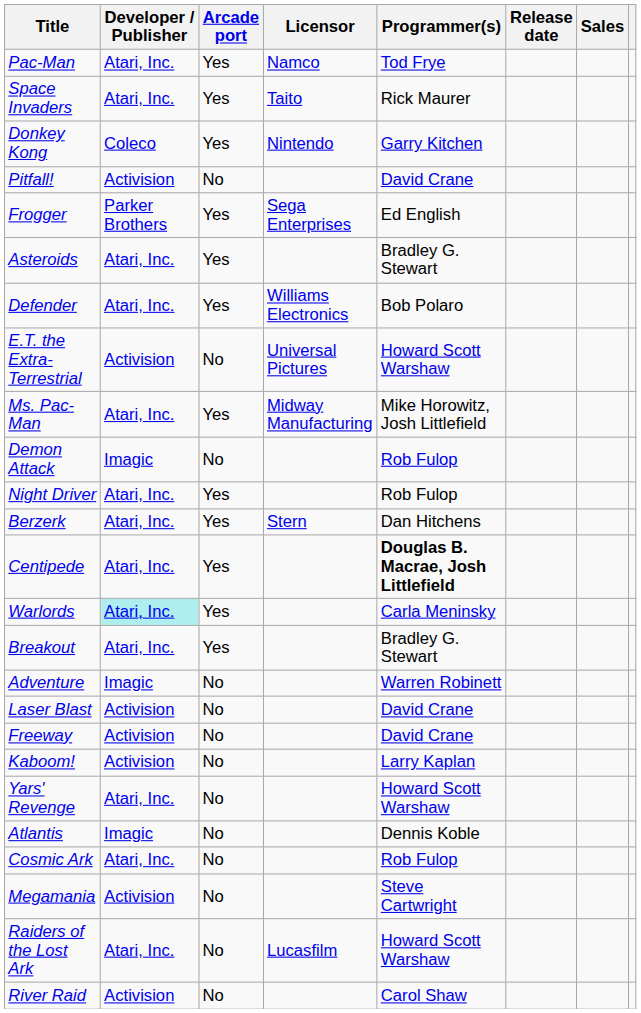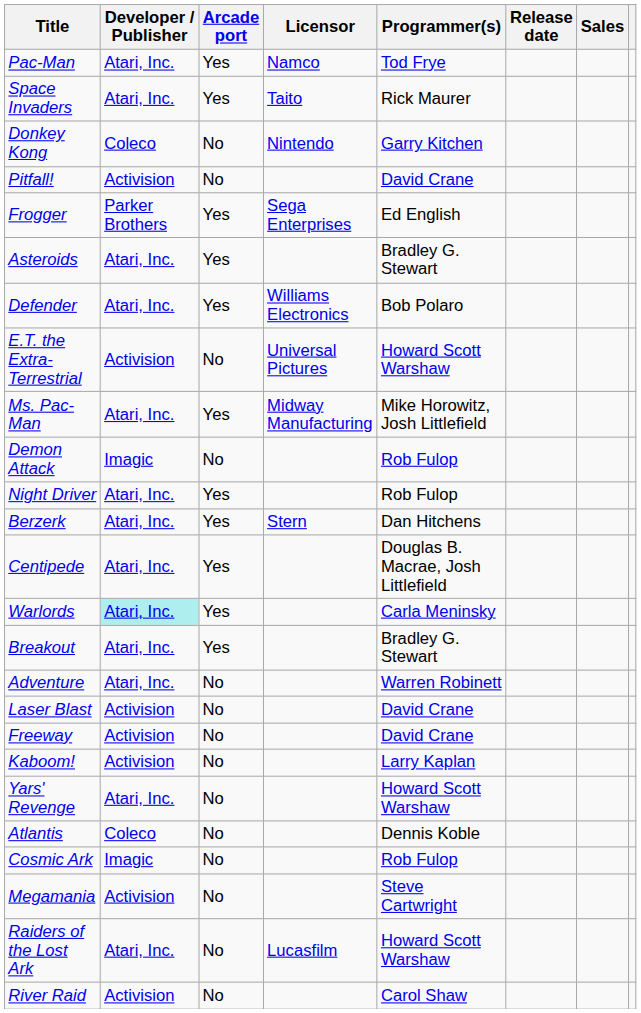 <table class="wikitable plainrowheaders sortable static-row-numbers">
 <tr>
 <th scope="col">Title</th>
 <th scope="col">Developer / Publisher</th>
 <th scope="col"><a href='#'>Arcade port</a></th>
 <th scope="col">Licensor</th>
 <th scope="col">Programmer(s)</th>
 <th scope="col">Release date</th>
 <th scope="col">Sales</th>
 <th scope="col" class="unsortable"></th>
 </tr>
 <tr>
 <td><em><a href='#'>Pac-Man</a></em></td>
 <td><a href='#'>Atari, Inc.</a></td>
 <td>Yes</td>
 <td><a href='#'>Namco</a></td>
 <td><a href='#'>Tod Frye</a></td>
 <td></td>
 <td></td>
 <td align="center"></td>
 </tr>
 <tr>
 <td><em><a href='#'>Space Invaders</a></em></td>
 <td><a href='#'>Atari, Inc.</a></td>
 <td>Yes</td>
 <td><a href='#'>Taito</a></td>
 <td>Rick Maurer</td>
 <td></td>
 <td></td>
 <td align="center"></td>
 </tr>
 <tr>
 <td><em><a href='#'>Donkey Kong</a></em></td>
 <td><a href='#'>Coleco</a></td>
-<td>Yes</td>
+<td>No</td>
 <td><a href='#'>Nintendo</a></td>
 <td><a href='#'>Garry Kitchen</a></td>
 <td></td>
 <td></td>
 <td align="center"></td>
 </tr>
 <tr>
 <td><em><a href='#'>Pitfall!</a></em></td>
 <td><a href='#'>Activision</a></td>
 <td>No</td>
 <td></td>
 <td><a href='#'>David Crane</a></td>
 <td></td>
 <td></td>
 <td align="center"></td>
 </tr>
 <tr>
 <td><em><a href='#'>Frogger</a></em></td>
 <td><a href='#'>Parker Brothers</a></td>
 <td>Yes</td>
 <td><a href='#'>Sega Enterprises</a></td>
 <td>Ed English</td>
 <td></td>
 <td></td>
 <td align="center"></td>
 </tr>
 <tr>
 <td><em><a href='#'>Asteroids</a></em></td>
 <td><a href='#'>Atari, Inc.</a></td>
 <td>Yes</td>
 <td></td>
 <td>Bradley G. Stewart</td>
 <td></td>
 <td></td>
 <td align="center"></td>
 </tr>
 <tr>
 <td><em><a href='#'>Defender</a></em></td>
 <td><a href='#'>Atari, Inc.</a></td>
 <td>Yes</td>
 <td><a href='#'>Williams Electronics</a></td>
 <td>Bob Polaro</td>
 <td></td>
 <td></td>
 <td align="center"></td>
 </tr>
 <tr>
 <td><em><a href='#'>E.T. the Extra-Terrestrial</a></em></td>
 <td><a href='#'>Activision</a></td>
 <td>No</td>
 <td><a href='#'>Universal Pictures</a></td>
 <td><a href='#'>Howard Scott Warshaw</a></td>
 <td></td>
 <td></td>
 <td align="center"></td>
 </tr>
 <tr>
 <td><em><a href='#'>Ms. Pac-Man</a></em></td>
 <td><a href='#'>Atari, Inc.</a></td>
 <td>Yes</td>
 <td><a href='#'>Midway Manufacturing</a></td>
 <td>Mike Horowitz, Josh Littlefield</td>
 <td></td>
 <td></td>
 <td align="center"></td>
 </tr>
 <tr>
 <td><em><a href='#'>Demon Attack</a></em></td>
 <td><a href='#'>Imagic</a></td>
 <td>No</td>
 <td></td>
 <td><a href='#'>Rob Fulop</a></td>
 <td></td>
 <td></td>
 <td align="center"></td>
 </tr>
 <tr>
 <td><em><a href='#'>Night Driver</a></em></td>
 <td><a href='#'>Atari, Inc.</a></td>
 <td>Yes</td>
 <td></td>
 <td>Rob Fulop</td>
 <td></td>
 <td></td>
 <td align="center"></td>
 </tr>
 <tr>
 <td><em><a href='#'>Berzerk</a></em></td>
 <td><a href='#'>Atari, Inc.</a></td>
 <td>Yes</td>
 <td><a href='#'>Stern</a></td>
 <td>Dan Hitchens</td>
 <td></td>
 <td></td>
 <td align="center"></td>
 </tr>
 <tr>
 <td><em><a href='#'>Centipede</a></em></td>
 <td><a href='#'>Atari, Inc.</a></td>
 <td>Yes</td>
 <td></td>
-<td><strong>Douglas B. Macrae, Josh Littlefield</strong></td>
+<td>Douglas B. Macrae, Josh Littlefield</td>
 <td></td>
 <td></td>
 <td align="center"></td>
 </tr>
 <tr>
 <td><em><a href='#'>Warlords</a></em></td>
 <td style="background: paleturquoise;"><a href='#'>Atari, Inc.</a></td>
 <td>Yes</td>
 <td></td>
 <td><a href='#'>Carla Meninsky</a></td>
 <td></td>
 <td></td>
 <td align="center"></td>
 </tr>
 <tr>
 <td><em><a href='#'>Breakout</a></em></td>
 <td><a href='#'>Atari, Inc.</a></td>
 <td>Yes</td>
 <td></td>
 <td>Bradley G. Stewart</td>
 <td></td>
 <td></td>
 <td align="center"></td>
 </tr>
 <tr>
 <td><em><a href='#'>Adventure</a></em></td>
-<td><a href='#'>Imagic</a></td>
+<td><a href='#'>Atari, Inc.</a></td>
 <td>No</td>
 <td></td>
 <td><a href='#'>Warren Robinett</a></td>
 <td></td>
 <td></td>
 <td align="center"></td>
 </tr>
 <tr>
 <td><em><a href='#'>Laser Blast</a></em></td>
 <td><a href='#'>Activision</a></td>
 <td>No</td>
 <td></td>
 <td><a href='#'>David Crane</a></td>
 <td></td>
 <td></td>
 <td align="center"></td>
 </tr>
 <tr>
 <td><em><a href='#'>Freeway</a></em></td>
 <td><a href='#'>Activision</a></td>
 <td>No</td>
 <td></td>
 <td><a href='#'>David Crane</a></td>
 <td></td>
 <td></td>
 <td align="center"></td>
 </tr>
 <tr>
 <td><em><a href='#'>Kaboom!</a></em></td>
 <td><a href='#'>Activision</a></td>
 <td>No</td>
 <td></td>
 <td><a href='#'>Larry Kaplan</a></td>
 <td></td>
 <td></td>
 <td align="center"></td>
 </tr>
 <tr>
 <td><em><a href='#'>Yars' Revenge</a></em></td>
 <td><a href='#'>Atari, Inc.</a></td>
 <td>No</td>
 <td></td>
 <td><a href='#'>Howard Scott Warshaw</a></td>
 <td></td>
 <td></td>
 <td align="center"></td>
 </tr>
 <tr>
 <td><em><a href='#'>Atlantis</a></em></td>
-<td><a href='#'>Imagic</a></td>
+<td><a href='#'>Coleco</a></td>
 <td>No</td>
 <td></td>
 <td>Dennis Koble</td>
 <td></td>
 <td></td>
 <td align="center"></td>
 </tr>
 <tr>
 <td><em><a href='#'>Cosmic Ark</a></em></td>
-<td><a href='#'>Atari, Inc.</a></td>
+<td><a href='#'>Imagic</a></td>
 <td>No</td>
 <td></td>
 <td><a href='#'>Rob Fulop</a></td>
 <td></td>
 <td></td>
 <td align="center"></td>
 </tr>
 <tr>
 <td><em><a href='#'>Megamania</a></em></td>
 <td><a href='#'>Activision</a></td>
 <td>No</td>
 <td></td>
 <td><a href='#'>Steve Cartwright</a></td>
 <td></td>
 <td></td>
 <td align="center"></td>
 </tr>
 <tr>
 <td><em><a href='#'>Raiders of the Lost Ark</a></em></td>
 <td><a href='#'>Atari, Inc.</a></td>
 <td>No</td>
 <td><a href='#'>Lucasfilm</a></td>
 <td><a href='#'>Howard Scott Warshaw</a></td>
 <td></td>
 <td></td>
 <td align="center"></td>
 </tr>
 <tr>
 <td><em><a href='#'>River Raid</a></em></td>
 <td><a href='#'>Activision</a></td>
 <td>No</td>
 <td></td>
 <td><a href='#'>Carol Shaw</a></td>
 <td></td>
 <td></td>
 <td align="center"></td>
 </tr>
 </table>
